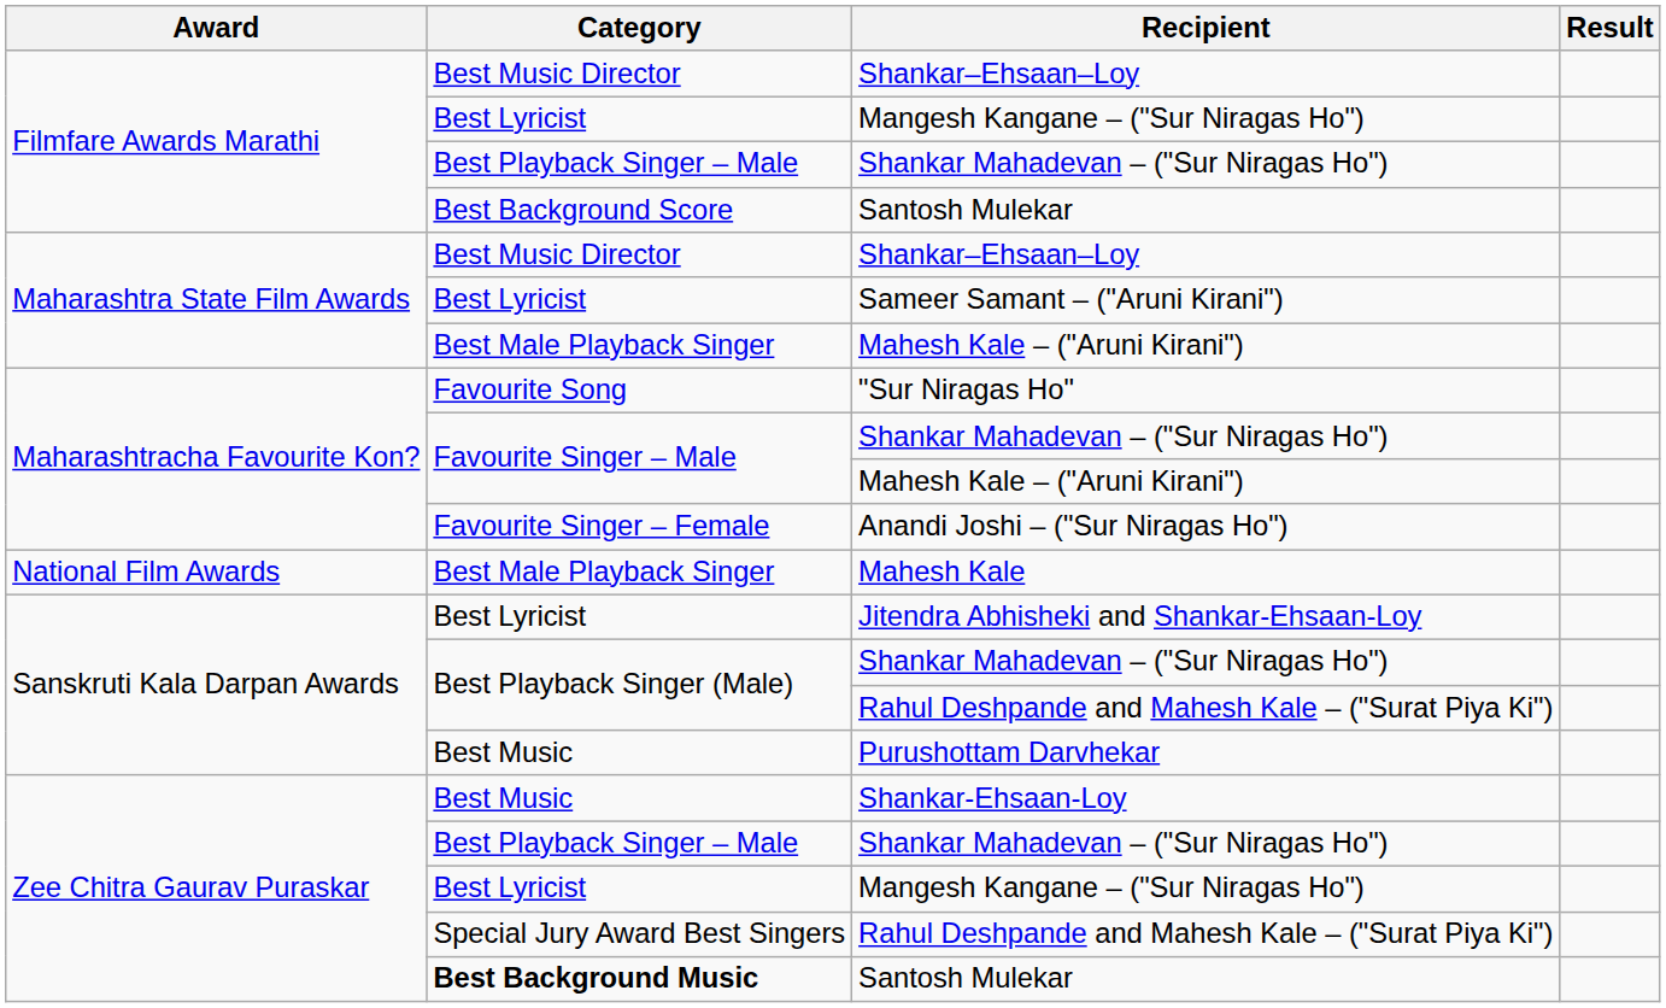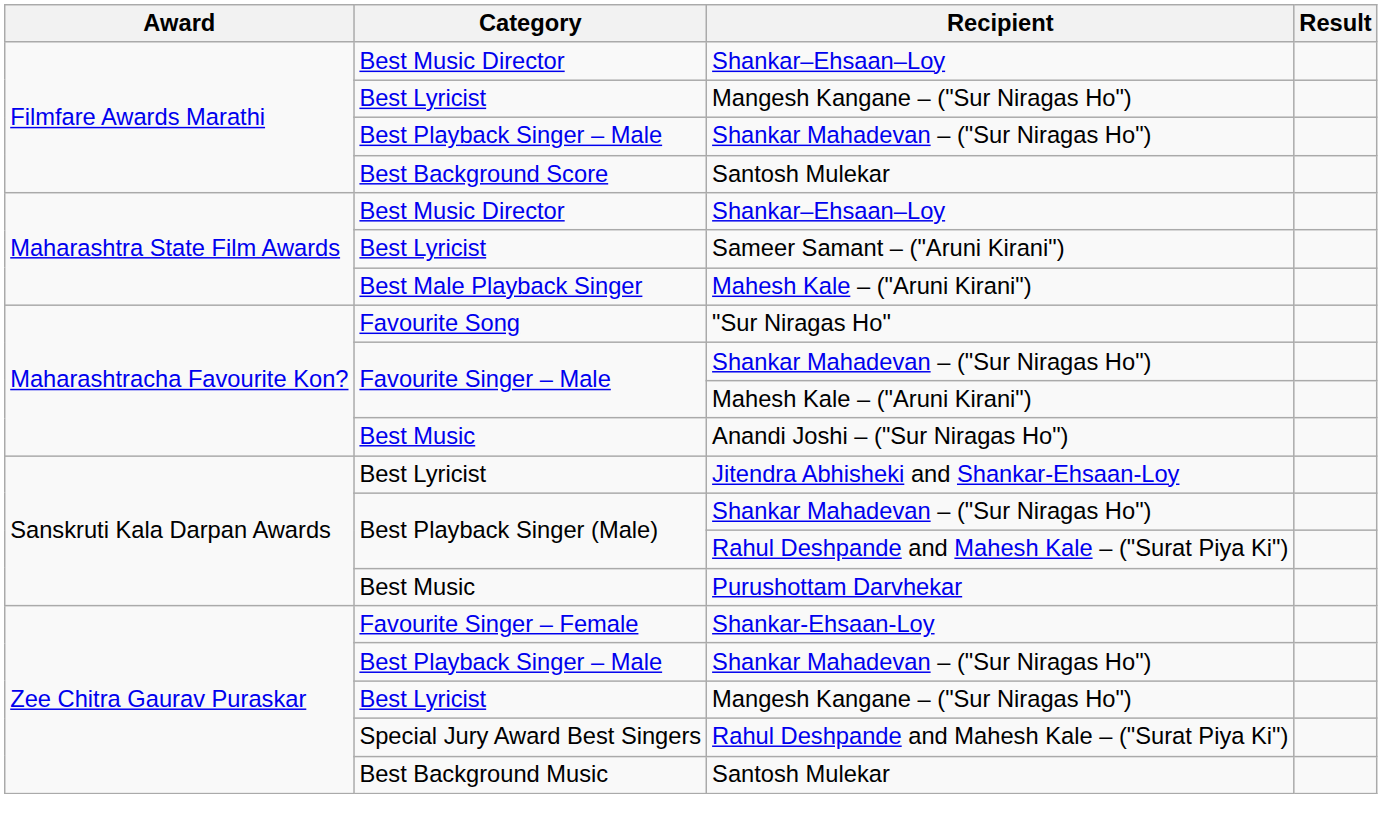 <table class="wikitable sortable">
 <tr>
 <th>Award</th>
 <th>Category</th>
 <th>Recipient</th>
 <th>Result</th>
 </tr>
 <tr>
 <td rowspan="4"><a href='#'>Filmfare Awards Marathi</a></td>
 <td><a href='#'>Best Music Director</a></td>
 <td><a href='#'>Shankar–Ehsaan–Loy</a></td>
 <td></td>
 </tr>
 <tr>
 <td><a href='#'>Best Lyricist</a></td>
 <td>Mangesh Kangane – ("Sur Niragas Ho")</td>
 <td></td>
 </tr>
 <tr>
 <td><a href='#'>Best Playback Singer – Male</a></td>
 <td><a href='#'>Shankar Mahadevan</a> – ("Sur Niragas Ho")</td>
 <td></td>
 </tr>
 <tr>
 <td><a href='#'>Best Background Score</a></td>
 <td>Santosh Mulekar</td>
 <td></td>
 </tr>
 <tr>
 <td rowspan="3"><a href='#'>Maharashtra State Film Awards</a></td>
 <td><a href='#'>Best Music Director</a></td>
 <td><a href='#'>Shankar–Ehsaan–Loy</a></td>
 <td></td>
 </tr>
 <tr>
 <td><a href='#'>Best Lyricist</a></td>
 <td>Sameer Samant – ("Aruni Kirani")</td>
 <td></td>
 </tr>
 <tr>
 <td><a href='#'>Best Male Playback Singer</a></td>
 <td><a href='#'>Mahesh Kale</a> – ("Aruni Kirani")</td>
 <td></td>
 </tr>
 <tr>
 <td rowspan="4"><a href='#'>Maharashtracha Favourite Kon?</a></td>
 <td><a href='#'>Favourite Song</a></td>
 <td>"Sur Niragas Ho"</td>
 <td></td>
 </tr>
 <tr>
 <td rowspan="2"><a href='#'>Favourite Singer – Male</a></td>
 <td><a href='#'>Shankar Mahadevan</a>  – ("Sur Niragas Ho")</td>
 <td></td>
 </tr>
 <tr>
 <td>Mahesh Kale – ("Aruni Kirani")</td>
 <td></td>
 </tr>
 <tr>
-<td><a href='#'>Favourite Singer – Female</a></td>
+<td><a href='#'>Best Music</a></td>
 <td>Anandi Joshi – ("Sur Niragas Ho")</td>
-<td></td>
-</tr>
-<tr>
-<td><a href='#'>National Film Awards</a></td>
-<td><a href='#'>Best Male Playback Singer</a></td>
-<td><a href='#'>Mahesh Kale</a></td>
 <td></td>
 </tr>
 <tr>
 <td rowspan="4">Sanskruti Kala Darpan Awards</td>
 <td>Best Lyricist</td>
 <td><a href='#'>Jitendra Abhisheki</a> and <a href='#'>Shankar-Ehsaan-Loy</a></td>
 <td></td>
 </tr>
 <tr>
 <td rowspan="2">Best Playback Singer (Male)</td>
 <td><a href='#'>Shankar Mahadevan</a> – ("Sur Niragas Ho")</td>
 <td></td>
 </tr>
 <tr>
 <td><a href='#'>Rahul Deshpande</a> and <a href='#'>Mahesh Kale</a> – ("Surat Piya Ki")</td>
 <td></td>
 </tr>
 <tr>
 <td>Best Music</td>
 <td><a href='#'>Purushottam Darvhekar</a></td>
 <td></td>
 </tr>
 <tr>
 <td rowspan="5"><a href='#'>Zee Chitra Gaurav Puraskar</a></td>
-<td><a href='#'>Best Music</a></td>
+<td><a href='#'>Favourite Singer – Female</a></td>
 <td><a href='#'>Shankar-Ehsaan-Loy</a></td>
 <td></td>
 </tr>
 <tr>
 <td><a href='#'>Best Playback Singer – Male</a></td>
 <td><a href='#'>Shankar Mahadevan</a> – ("Sur Niragas Ho")</td>
 <td></td>
 </tr>
 <tr>
 <td><a href='#'>Best Lyricist</a></td>
 <td>Mangesh Kangane – ("Sur Niragas Ho")</td>
 <td></td>
 </tr>
 <tr>
 <td>Special Jury Award Best Singers</td>
 <td><a href='#'>Rahul Deshpande</a> and Mahesh Kale – ("Surat Piya Ki")</td>
 <td></td>
 </tr>
 <tr>
-<td><strong>Best Background Music</strong></td>
+<td>Best Background Music</td>
 <td>Santosh Mulekar</td>
 <td></td>
 </tr>
 </table>
